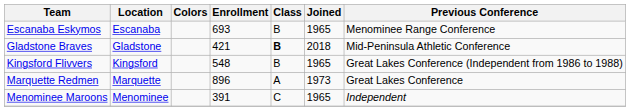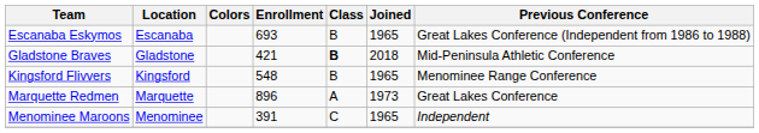 <table class="wikitable sortable">
 <tr>
 <th>Team</th>
 <th>Location</th>
 <th>Colors</th>
 <th>Enrollment</th>
 <th>Class</th>
 <th>Joined</th>
 <th>Previous Conference</th>
 </tr>
 <tr>
 <td><a href='#'>Escanaba Eskymos</a></td>
 <td><a href='#'>Escanaba</a></td>
 <td> </td>
 <td>693</td>
 <td>B</td>
 <td>1965</td>
-<td>Menominee Range Conference</td>
+<td>Great Lakes Conference (Independent from 1986 to 1988)</td>
 </tr>
 <tr>
 <td><a href='#'>Gladstone Braves</a></td>
 <td><a href='#'>Gladstone</a></td>
 <td> </td>
 <td>421</td>
 <td><strong>B</strong></td>
 <td>2018</td>
 <td>Mid-Peninsula Athletic Conference</td>
 </tr>
 <tr>
 <td><a href='#'>Kingsford Flivvers</a></td>
 <td><a href='#'>Kingsford</a></td>
 <td> </td>
 <td>548</td>
 <td>B</td>
 <td>1965</td>
-<td>Great Lakes Conference (Independent from 1986 to 1988)</td>
+<td>Menominee Range Conference</td>
 </tr>
 <tr>
 <td><a href='#'>Marquette Redmen</a></td>
 <td><a href='#'>Marquette</a></td>
 <td> </td>
 <td>896</td>
 <td>A</td>
 <td>1973</td>
 <td>Great Lakes Conference</td>
 </tr>
 <tr>
 <td><a href='#'>Menominee Maroons</a></td>
 <td><a href='#'>Menominee</a></td>
 <td> </td>
 <td>391</td>
 <td>C</td>
 <td>1965</td>
 <td><em>Independent</em></td>
 </tr>
 <tr>
 </tr>
 </table>
